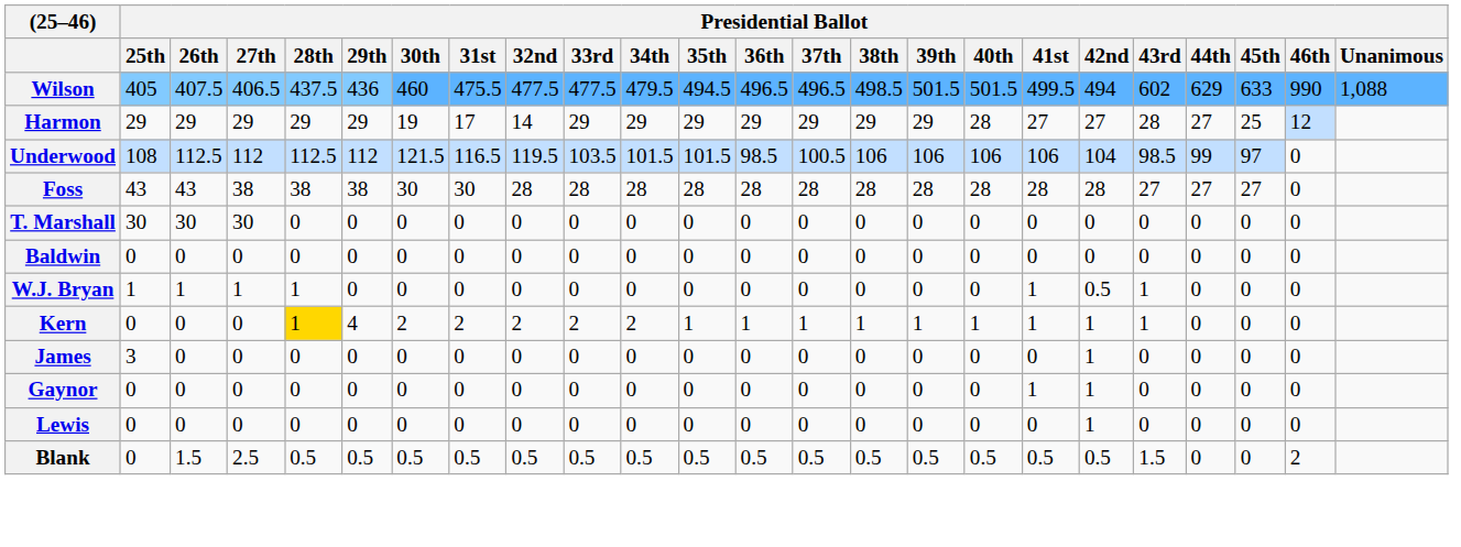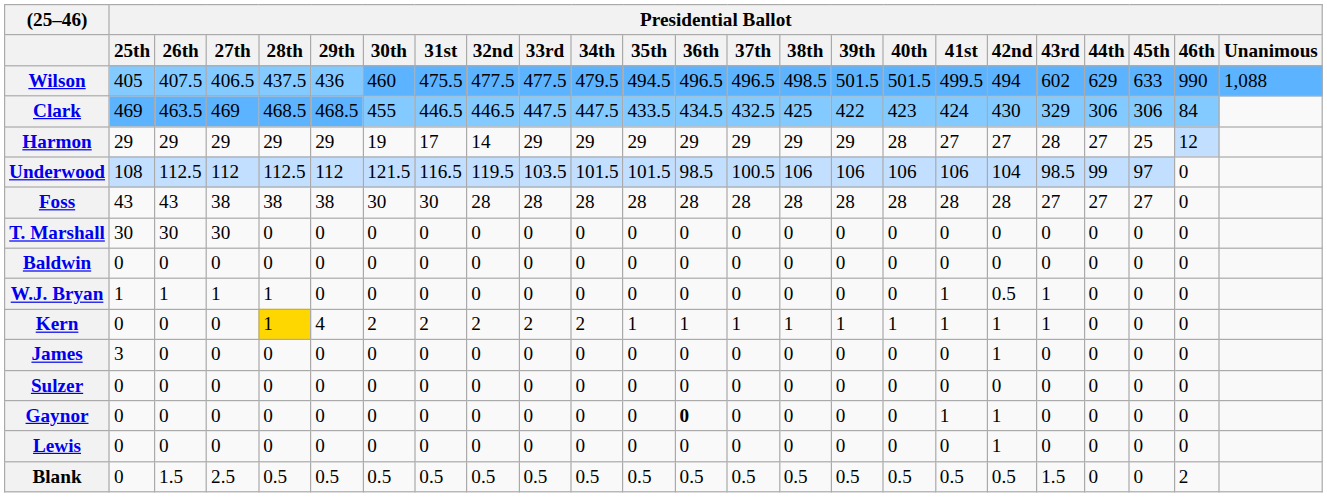 <table class="wikitable collapsible collapsed">
 <tr>
 <th>(25–46)</th>
 <th style="text-align:center" colspan="23">Presidential Ballot</th>
 </tr>
 <tr>
 <th></th>
 <th>25th</th>
 <th>26th</th>
 <th>27th</th>
 <th>28th</th>
 <th>29th</th>
 <th>30th</th>
 <th>31st</th>
 <th>32nd</th>
 <th>33rd</th>
 <th>34th</th>
 <th>35th</th>
 <th>36th</th>
 <th>37th</th>
 <th>38th</th>
 <th>39th</th>
 <th>40th</th>
 <th>41st</th>
 <th>42nd</th>
 <th>43rd</th>
 <th>44th</th>
 <th>45th</th>
 <th>46th</th>
 <th>Unanimous</th>
 </tr>
 <tr>
 <th><a href='#'>Wilson</a></th>
 <td style="background:#82caff">405</td>
 <td style="background:#82caff">407.5</td>
 <td style="background:#82caff">406.5</td>
 <td style="background:#82caff">437.5</td>
 <td style="background:#82caff">436</td>
 <td style="background:#5cb3ff">460</td>
 <td style="background:#5cb3ff">475.5</td>
 <td style="background:#5cb3ff">477.5</td>
 <td style="background:#5cb3ff">477.5</td>
 <td style="background:#5cb3ff">479.5</td>
 <td style="background:#5cb3ff">494.5</td>
 <td style="background:#5cb3ff">496.5</td>
 <td style="background:#5cb3ff">496.5</td>
 <td style="background:#5cb3ff">498.5</td>
 <td style="background:#5cb3ff">501.5</td>
 <td style="background:#5cb3ff">501.5</td>
 <td style="background:#5cb3ff">499.5</td>
 <td style="background:#5cb3ff">494</td>
 <td style="background:#5cb3ff">602</td>
 <td style="background:#5cb3ff">629</td>
 <td style="background:#5cb3ff">633</td>
 <td style="background:#5cb3ff">990</td>
 <td style="background:#5cb3ff">1,088</td>
+</tr>
+<tr>
+<th><a href='#'>Clark</a></th>
+<td style="background:#5cb3ff">469</td>
+<td style="background:#5cb3ff">463.5</td>
+<td style="background:#5cb3ff">469</td>
+<td style="background:#5cb3ff">468.5</td>
+<td style="background:#5cb3ff">468.5</td>
+<td style="background:#82caff">455</td>
+<td style="background:#82caff">446.5</td>
+<td style="background:#82caff">446.5</td>
+<td style="background:#82caff">447.5</td>
+<td style="background:#82caff">447.5</td>
+<td style="background:#82caff">433.5</td>
+<td style="background:#82caff">434.5</td>
+<td style="background:#82caff">432.5</td>
+<td style="background:#82caff">425</td>
+<td style="background:#82caff">422</td>
+<td style="background:#82caff">423</td>
+<td style="background:#82caff">424</td>
+<td style="background:#82caff">430</td>
+<td style="background:#82caff">329</td>
+<td style="background:#82caff">306</td>
+<td style="background:#82caff">306</td>
+<td style="background:#82caff">84</td>
+<td></td>
 </tr>
 <tr>
 <th><a href='#'>Harmon</a></th>
 <td>29</td>
 <td>29</td>
 <td>29</td>
 <td>29</td>
 <td>29</td>
 <td>19</td>
 <td>17</td>
 <td>14</td>
 <td>29</td>
 <td>29</td>
 <td>29</td>
 <td>29</td>
 <td>29</td>
 <td>29</td>
 <td>29</td>
 <td>28</td>
 <td>27</td>
 <td>27</td>
 <td>28</td>
 <td>27</td>
 <td>25</td>
 <td style="background:#c2dfff">12</td>
 <td></td>
 </tr>
 <tr>
 <th><a href='#'>Underwood</a></th>
 <td style="background:#c2dfff">108</td>
 <td style="background:#c2dfff">112.5</td>
 <td style="background:#c2dfff">112</td>
 <td style="background:#c2dfff">112.5</td>
 <td style="background:#c2dfff">112</td>
 <td style="background:#c2dfff">121.5</td>
 <td style="background:#c2dfff">116.5</td>
 <td style="background:#c2dfff">119.5</td>
 <td style="background:#c2dfff">103.5</td>
 <td style="background:#c2dfff">101.5</td>
 <td style="background:#c2dfff">101.5</td>
 <td style="background:#c2dfff">98.5</td>
 <td style="background:#c2dfff">100.5</td>
 <td style="background:#c2dfff">106</td>
 <td style="background:#c2dfff">106</td>
 <td style="background:#c2dfff">106</td>
 <td style="background:#c2dfff">106</td>
 <td style="background:#c2dfff">104</td>
 <td style="background:#c2dfff">98.5</td>
 <td style="background:#c2dfff">99</td>
 <td style="background:#c2dfff">97</td>
 <td>0</td>
 <td></td>
 </tr>
 <tr>
 <th><a href='#'>Foss</a></th>
 <td>43</td>
 <td>43</td>
 <td>38</td>
 <td>38</td>
 <td>38</td>
 <td>30</td>
 <td>30</td>
 <td>28</td>
 <td>28</td>
 <td>28</td>
 <td>28</td>
 <td>28</td>
 <td>28</td>
 <td>28</td>
 <td>28</td>
 <td>28</td>
 <td>28</td>
 <td>28</td>
 <td>27</td>
 <td>27</td>
 <td>27</td>
 <td>0</td>
 <td></td>
 </tr>
 <tr>
 <th><a href='#'>T. Marshall</a></th>
 <td>30</td>
 <td>30</td>
 <td>30</td>
 <td>0</td>
 <td>0</td>
 <td>0</td>
 <td>0</td>
 <td>0</td>
 <td>0</td>
 <td>0</td>
 <td>0</td>
 <td>0</td>
 <td>0</td>
 <td>0</td>
 <td>0</td>
 <td>0</td>
 <td>0</td>
 <td>0</td>
 <td>0</td>
 <td>0</td>
 <td>0</td>
 <td>0</td>
 <td></td>
 </tr>
 <tr>
 <th><a href='#'>Baldwin</a></th>
 <td>0</td>
 <td>0</td>
 <td>0</td>
 <td>0</td>
 <td>0</td>
 <td>0</td>
 <td>0</td>
 <td>0</td>
 <td>0</td>
 <td>0</td>
 <td>0</td>
 <td>0</td>
 <td>0</td>
 <td>0</td>
 <td>0</td>
 <td>0</td>
 <td>0</td>
 <td>0</td>
 <td>0</td>
 <td>0</td>
 <td>0</td>
 <td>0</td>
 <td></td>
 </tr>
 <tr>
 <th><a href='#'>W.J. Bryan</a></th>
 <td>1</td>
 <td>1</td>
 <td>1</td>
 <td>1</td>
 <td>0</td>
 <td>0</td>
 <td>0</td>
 <td>0</td>
 <td>0</td>
 <td>0</td>
 <td>0</td>
 <td>0</td>
 <td>0</td>
 <td>0</td>
 <td>0</td>
 <td>0</td>
 <td>1</td>
 <td>0.5</td>
 <td>1</td>
 <td>0</td>
 <td>0</td>
 <td>0</td>
 <td></td>
 </tr>
 <tr>
 <th><a href='#'>Kern</a></th>
 <td>0</td>
 <td>0</td>
 <td>0</td>
 <td style="background: gold;">1</td>
 <td>4</td>
 <td>2</td>
 <td>2</td>
 <td>2</td>
 <td>2</td>
 <td>2</td>
 <td>1</td>
 <td>1</td>
 <td>1</td>
 <td>1</td>
 <td>1</td>
 <td>1</td>
 <td>1</td>
 <td>1</td>
 <td>1</td>
 <td>0</td>
 <td>0</td>
 <td>0</td>
 <td></td>
 </tr>
 <tr>
 <th><a href='#'>James</a></th>
 <td>3</td>
 <td>0</td>
 <td>0</td>
 <td>0</td>
 <td>0</td>
 <td>0</td>
 <td>0</td>
 <td>0</td>
 <td>0</td>
 <td>0</td>
 <td>0</td>
 <td>0</td>
 <td>0</td>
 <td>0</td>
 <td>0</td>
 <td>0</td>
 <td>0</td>
 <td>1</td>
 <td>0</td>
 <td>0</td>
 <td>0</td>
 <td>0</td>
 <td></td>
 </tr>
 <tr>
+<th><a href='#'>Sulzer</a></th>
+<td>0</td>
+<td>0</td>
+<td>0</td>
+<td>0</td>
+<td>0</td>
+<td>0</td>
+<td>0</td>
+<td>0</td>
+<td>0</td>
+<td>0</td>
+<td>0</td>
+<td>0</td>
+<td>0</td>
+<td>0</td>
+<td>0</td>
+<td>0</td>
+<td>0</td>
+<td>0</td>
+<td>0</td>
+<td>0</td>
+<td>0</td>
+<td>0</td>
+<td></td>
+</tr>
+<tr>
 <th><a href='#'>Gaynor</a></th>
 <td>0</td>
 <td>0</td>
 <td>0</td>
 <td>0</td>
 <td>0</td>
 <td>0</td>
 <td>0</td>
 <td>0</td>
 <td>0</td>
 <td>0</td>
 <td>0</td>
-<td>0</td>
+<td><strong>0</strong></td>
 <td>0</td>
 <td>0</td>
 <td>0</td>
 <td>0</td>
 <td>1</td>
 <td>1</td>
 <td>0</td>
 <td>0</td>
 <td>0</td>
 <td>0</td>
 <td></td>
 </tr>
 <tr>
 <th><a href='#'>Lewis</a></th>
 <td>0</td>
 <td>0</td>
 <td>0</td>
 <td>0</td>
 <td>0</td>
 <td>0</td>
 <td>0</td>
 <td>0</td>
 <td>0</td>
 <td>0</td>
 <td>0</td>
 <td>0</td>
 <td>0</td>
 <td>0</td>
 <td>0</td>
 <td>0</td>
 <td>0</td>
 <td>1</td>
 <td>0</td>
 <td>0</td>
 <td>0</td>
 <td>0</td>
 <td></td>
 </tr>
 <tr>
 <th>Blank</th>
 <td>0</td>
 <td>1.5</td>
 <td>2.5</td>
 <td>0.5</td>
 <td>0.5</td>
 <td>0.5</td>
 <td>0.5</td>
 <td>0.5</td>
 <td>0.5</td>
 <td>0.5</td>
 <td>0.5</td>
 <td>0.5</td>
 <td>0.5</td>
 <td>0.5</td>
 <td>0.5</td>
 <td>0.5</td>
 <td>0.5</td>
 <td>0.5</td>
 <td>1.5</td>
 <td>0</td>
 <td>0</td>
 <td>2</td>
 <td></td>
 </tr>
 </table>
